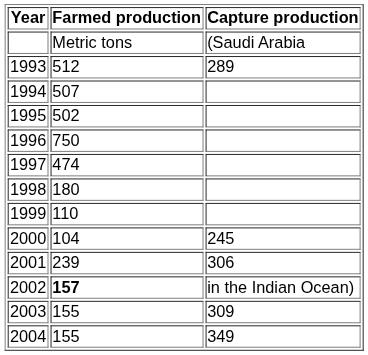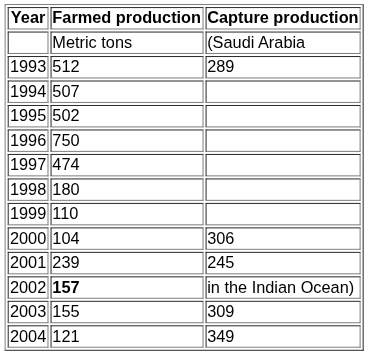 <table style="float: right;" border="1">
 <tr>
 <th>Year</th>
 <th>Farmed production</th>
 <th>Capture production</th>
 </tr>
 <tr>
 <td></td>
 <td>Metric tons</td>
 <td>(Saudi Arabia</td>
 </tr>
 <tr>
 <td>1993</td>
 <td>512</td>
 <td>289</td>
 </tr>
 <tr>
 <td>1994</td>
 <td>507</td>
 <td></td>
 </tr>
 <tr>
 <td>1995</td>
 <td>502</td>
 <td></td>
 </tr>
 <tr>
 <td>1996</td>
 <td>750</td>
 <td></td>
 </tr>
 <tr>
 <td>1997</td>
 <td>474</td>
 <td></td>
 </tr>
 <tr>
 <td>1998</td>
 <td>180</td>
 <td></td>
 </tr>
 <tr>
 <td>1999</td>
 <td>110</td>
 <td></td>
 </tr>
 <tr>
 <td>2000</td>
 <td>104</td>
-<td>245</td>
+<td>306</td>
 </tr>
 <tr>
 <td>2001</td>
 <td>239</td>
-<td>306</td>
+<td>245</td>
 </tr>
 <tr>
 <td>2002</td>
 <td><strong>157</strong></td>
 <td>in the Indian Ocean)</td>
 </tr>
 <tr>
 <td>2003</td>
 <td>155</td>
 <td>309</td>
 </tr>
 <tr>
 <td>2004</td>
-<td>155</td>
+<td>121</td>
 <td>349</td>
 </tr>
 </table>
